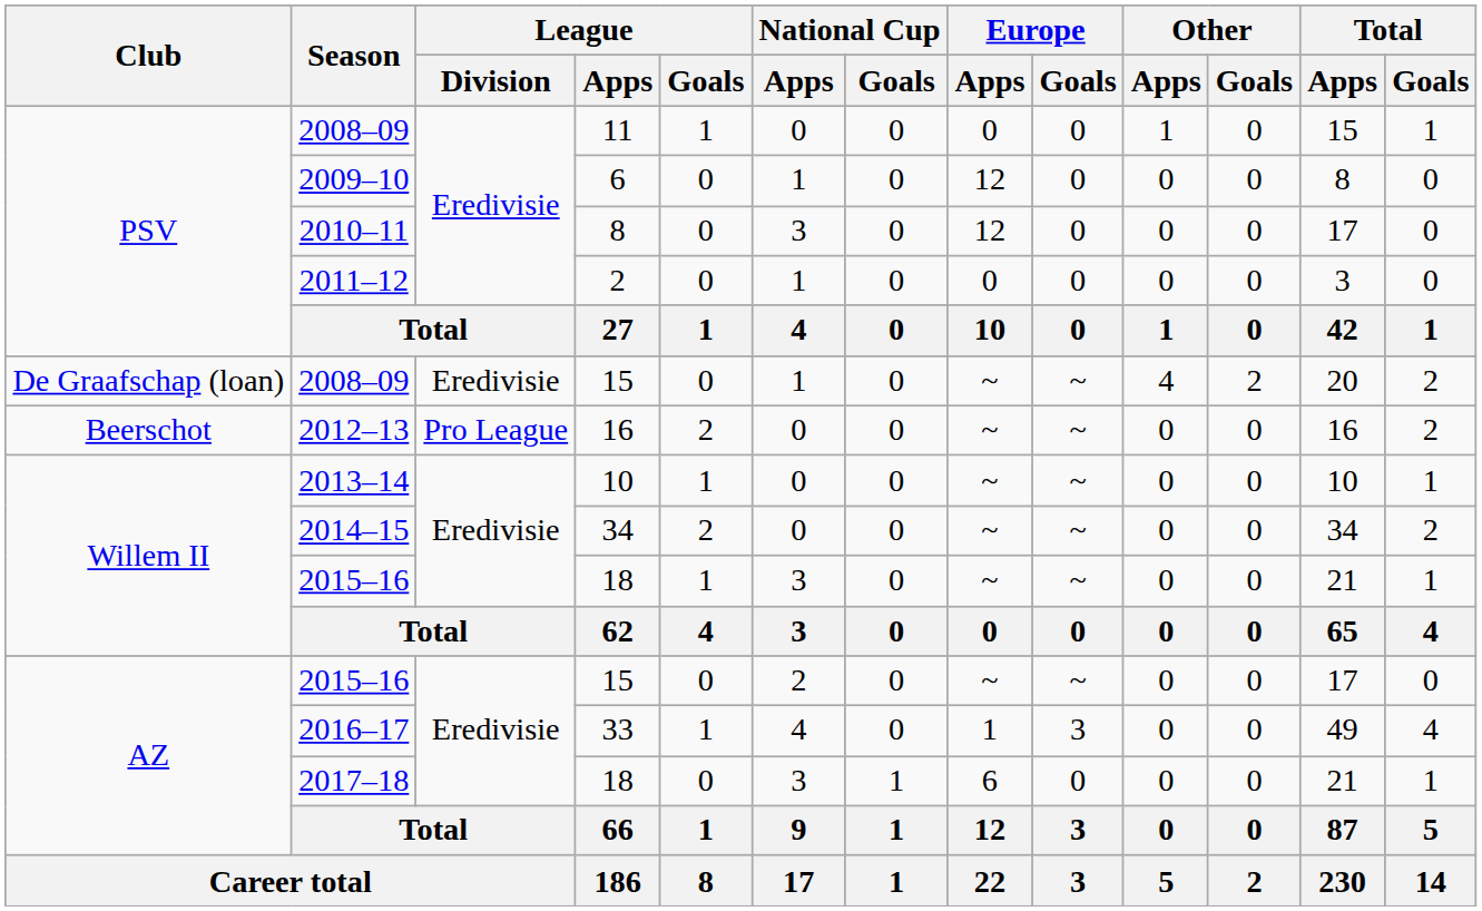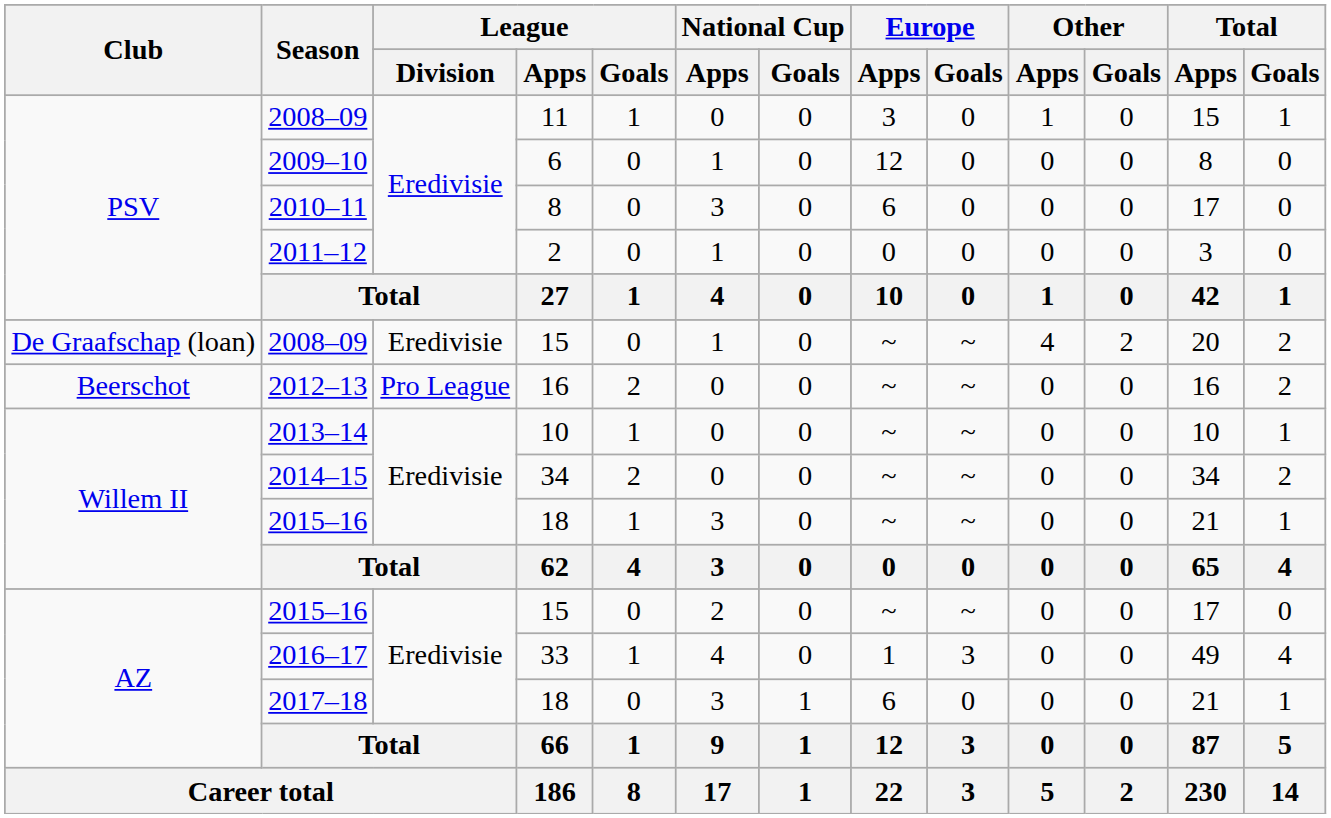 <table class="wikitable" style="text-align:center">
 <tr>
 <th rowspan="2">Club</th>
 <th rowspan="2">Season</th>
 <th colspan="3">League</th>
 <th colspan="2">National Cup</th>
 <th colspan="2"><a href='#'>Europe</a></th>
 <th colspan="2">Other</th>
 <th colspan="2">Total</th>
 </tr>
 <tr>
 <th>Division</th>
 <th>Apps</th>
 <th>Goals</th>
 <th>Apps</th>
 <th>Goals</th>
 <th>Apps</th>
 <th>Goals</th>
 <th>Apps</th>
 <th>Goals</th>
 <th>Apps</th>
 <th>Goals</th>
 </tr>
 <tr>
 <td rowspan="5"><a href='#'>PSV</a></td>
 <td><a href='#'>2008–09</a></td>
 <td rowspan="4"><a href='#'>Eredivisie</a></td>
 <td>11</td>
 <td>1</td>
 <td>0</td>
 <td>0</td>
-<td>0</td>
+<td>3</td>
 <td>0</td>
 <td>1</td>
 <td>0</td>
 <td>15</td>
 <td>1</td>
 </tr>
 <tr>
 <td><a href='#'>2009–10</a></td>
 <td>6</td>
 <td>0</td>
 <td>1</td>
 <td>0</td>
 <td>12</td>
 <td>0</td>
 <td>0</td>
 <td>0</td>
 <td>8</td>
 <td>0</td>
 </tr>
 <tr>
 <td><a href='#'>2010–11</a></td>
 <td>8</td>
 <td>0</td>
 <td>3</td>
 <td>0</td>
-<td>12</td>
+<td>6</td>
 <td>0</td>
 <td>0</td>
 <td>0</td>
 <td>17</td>
 <td>0</td>
 </tr>
 <tr>
 <td><a href='#'>2011–12</a></td>
 <td>2</td>
 <td>0</td>
 <td>1</td>
 <td>0</td>
 <td>0</td>
 <td>0</td>
 <td>0</td>
 <td>0</td>
 <td>3</td>
 <td>0</td>
 </tr>
 <tr>
 <th colspan="2">Total</th>
 <th>27</th>
 <th>1</th>
 <th>4</th>
 <th>0</th>
 <th>10</th>
 <th>0</th>
 <th>1</th>
 <th>0</th>
 <th>42</th>
 <th>1</th>
 </tr>
 <tr>
 <td><a href='#'>De Graafschap</a> (loan)</td>
 <td><a href='#'>2008–09</a></td>
 <td>Eredivisie</td>
 <td>15</td>
 <td>0</td>
 <td>1</td>
 <td>0</td>
 <td>~</td>
 <td>~</td>
 <td>4</td>
 <td>2</td>
 <td>20</td>
 <td>2</td>
 </tr>
 <tr>
 <td><a href='#'>Beerschot</a></td>
 <td><a href='#'>2012–13</a></td>
 <td><a href='#'>Pro League</a></td>
 <td>16</td>
 <td>2</td>
 <td>0</td>
 <td>0</td>
 <td>~</td>
 <td>~</td>
 <td>0</td>
 <td>0</td>
 <td>16</td>
 <td>2</td>
 </tr>
 <tr>
 <td rowspan="4"><a href='#'>Willem II</a></td>
 <td><a href='#'>2013–14</a></td>
 <td rowspan="3">Eredivisie</td>
 <td>10</td>
 <td>1</td>
 <td>0</td>
 <td>0</td>
 <td>~</td>
 <td>~</td>
 <td>0</td>
 <td>0</td>
 <td>10</td>
 <td>1</td>
 </tr>
 <tr>
 <td><a href='#'>2014–15</a></td>
 <td>34</td>
 <td>2</td>
 <td>0</td>
 <td>0</td>
 <td>~</td>
 <td>~</td>
 <td>0</td>
 <td>0</td>
 <td>34</td>
 <td>2</td>
 </tr>
 <tr>
 <td><a href='#'>2015–16</a></td>
 <td>18</td>
 <td>1</td>
 <td>3</td>
 <td>0</td>
 <td>~</td>
 <td>~</td>
 <td>0</td>
 <td>0</td>
 <td>21</td>
 <td>1</td>
 </tr>
 <tr>
 <th colspan="2">Total</th>
 <th>62</th>
 <th>4</th>
 <th>3</th>
 <th>0</th>
 <th>0</th>
 <th>0</th>
 <th>0</th>
 <th>0</th>
 <th>65</th>
 <th>4</th>
 </tr>
 <tr>
 <td rowspan="4"><a href='#'>AZ</a></td>
 <td><a href='#'>2015–16</a></td>
 <td rowspan="3">Eredivisie</td>
 <td>15</td>
 <td>0</td>
 <td>2</td>
 <td>0</td>
 <td>~</td>
 <td>~</td>
 <td>0</td>
 <td>0</td>
 <td>17</td>
 <td>0</td>
 </tr>
 <tr>
 <td><a href='#'>2016–17</a></td>
 <td>33</td>
 <td>1</td>
 <td>4</td>
 <td>0</td>
 <td>1</td>
 <td>3</td>
 <td>0</td>
 <td>0</td>
 <td>49</td>
 <td>4</td>
 </tr>
 <tr>
 <td><a href='#'>2017–18</a></td>
 <td>18</td>
 <td>0</td>
 <td>3</td>
 <td>1</td>
 <td>6</td>
 <td>0</td>
 <td>0</td>
 <td>0</td>
 <td>21</td>
 <td>1</td>
 </tr>
 <tr>
 <th colspan="2">Total</th>
 <th>66</th>
 <th>1</th>
 <th>9</th>
 <th>1</th>
 <th>12</th>
 <th>3</th>
 <th>0</th>
 <th>0</th>
 <th>87</th>
 <th>5</th>
 </tr>
 <tr>
 <th colspan="3">Career total</th>
 <th>186</th>
 <th>8</th>
 <th>17</th>
 <th>1</th>
 <th>22</th>
 <th>3</th>
 <th>5</th>
 <th>2</th>
 <th>230</th>
 <th>14</th>
 </tr>
 </table>
